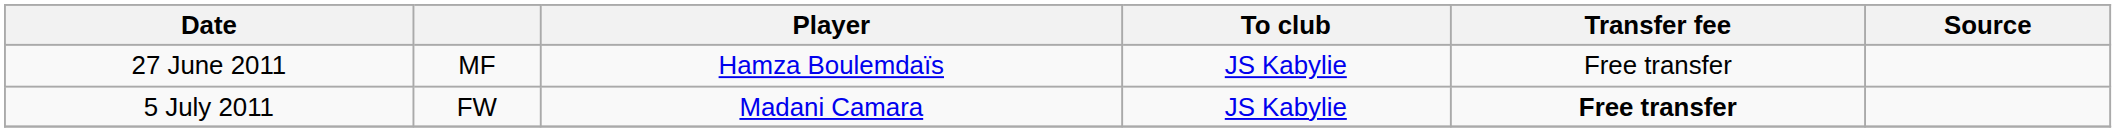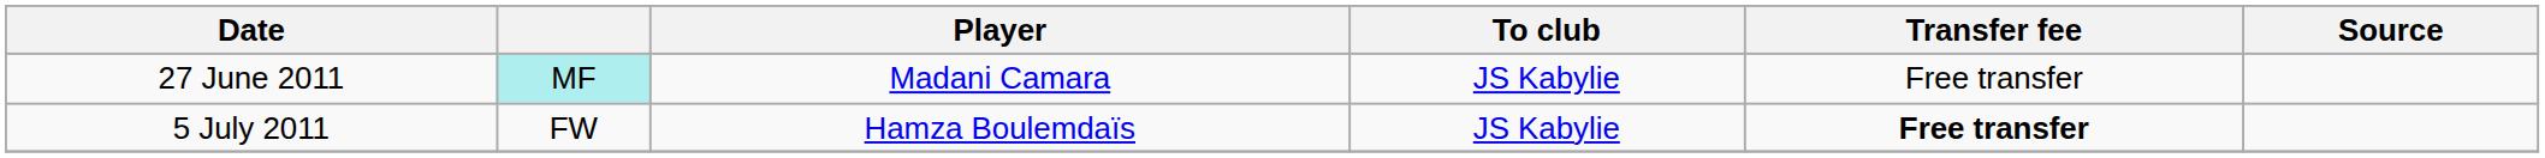 <table class="wikitable sortable" style="width:70%; text-align:center; font-size:85%; text-align:centre;">
 <tr>
 <th>Date</th>
 <th></th>
 <th>Player</th>
 <th>To club</th>
 <th>Transfer fee</th>
 <th>Source</th>
 </tr>
 <tr>
 <td>27 June 2011</td>
-<td>MF</td>
-<td> <a href='#'>Hamza Boulemdaïs</a></td>
+<td style="background: paleturquoise;">MF</td>
+<td> <a href='#'>Madani Camara</a></td>
 <td><a href='#'>JS Kabylie</a></td>
 <td>Free transfer</td>
 <td></td>
 </tr>
 <tr>
 <td>5 July 2011</td>
 <td>FW</td>
-<td> <a href='#'>Madani Camara</a></td>
+<td> <a href='#'>Hamza Boulemdaïs</a></td>
 <td><a href='#'>JS Kabylie</a></td>
 <td><strong>Free transfer</strong></td>
 <td></td>
 </tr>
 <tr>
 </tr>
 </table>
